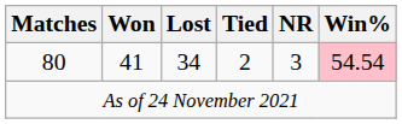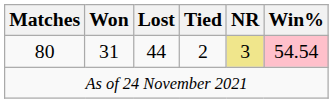 <table class="wikitable plainrowheaders sortable" style="text-align:center;">
 <tr>
 <th scope="col">Matches</th>
 <th scope="col">Won</th>
 <th scope="col">Lost</th>
 <th scope="col">Tied</th>
 <th scope="col">NR</th>
 <th scope="col">Win%</th>
 </tr>
 <tr>
 <td>80</td>
-<td>41</td>
-<td>34</td>
+<td>31</td>
+<td>44</td>
 <td>2</td>
-<td>3</td>
+<td style="background: khaki;">3</td>
 <td style="background: pink;">54.54</td>
 </tr>
 <tr>
 <td colspan="6"><small><em>As of  24 November 2021 </em></small></td>
 </tr>
 </table>
